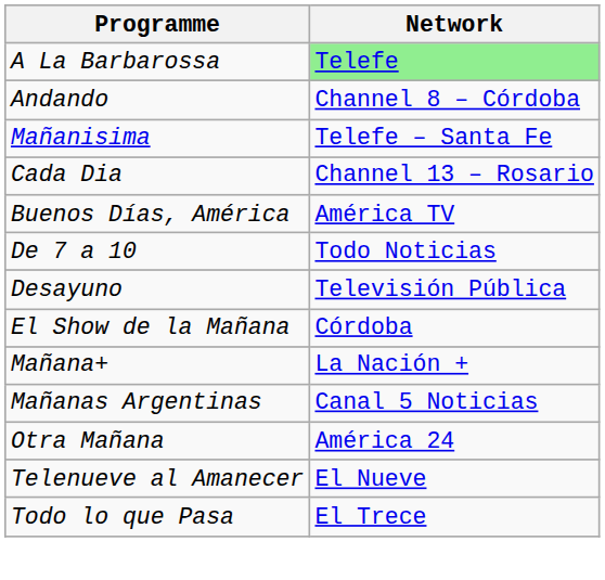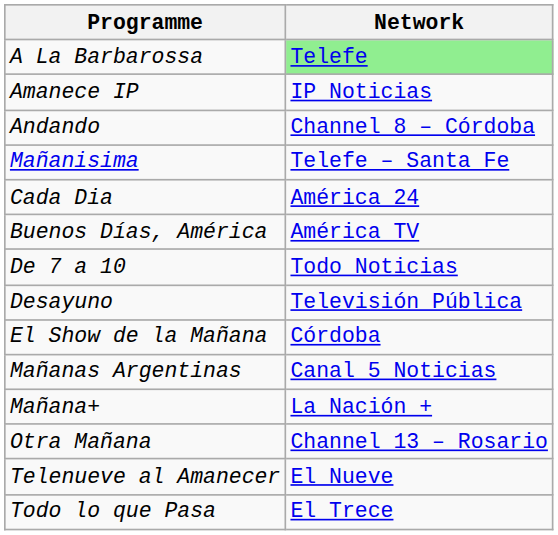 <table class="wikitable">
 <tr>
 <th>Programme</th>
 <th>Network</th>
 </tr>
 <tr>
 <td><em>A La Barbarossa</em></td>
 <td style="background: lightgreen;"><a href='#'>Telefe</a></td>
+</tr>
+<tr>
+<td><em>Amanece IP</em></td>
+<td><a href='#'>IP Noticias</a></td>
 </tr>
 <tr>
 <td><em>Andando</em></td>
 <td><a href='#'>Channel 8 – Córdoba</a></td>
 </tr>
 <tr>
 <td><em><a href='#'>Mañanisima</a></em></td>
 <td><a href='#'>Telefe – Santa Fe</a></td>
 </tr>
 <tr>
 <td><em>Cada Dia</em></td>
-<td><a href='#'>Channel 13 – Rosario</a></td>
+<td><a href='#'>América 24</a></td>
 </tr>
 <tr>
 <td><em>Buenos Días, América</em></td>
 <td><a href='#'>América TV</a></td>
 </tr>
 <tr>
 <td><em>De 7 a 10</em></td>
 <td><a href='#'>Todo Noticias</a></td>
 </tr>
 <tr>
 <td><em>Desayuno</em></td>
 <td><a href='#'>Televisión Pública</a></td>
 </tr>
 <tr>
 <td><em>El Show de la Mañana</em></td>
 <td><a href='#'>Córdoba</a></td>
 </tr>
 <tr>
+<td><em>Mañanas Argentinas</em></td>
+<td><a href='#'>Canal 5 Noticias</a></td>
+</tr>
+<tr>
 <td><em>Mañana+</em></td>
 <td><a href='#'>La Nación +</a></td>
 </tr>
 <tr>
-<td><em>Mañanas Argentinas</em></td>
-<td><a href='#'>Canal 5 Noticias</a></td>
-</tr>
-<tr>
 <td><em>Otra Mañana</em></td>
-<td><a href='#'>América 24</a></td>
+<td><a href='#'>Channel 13 – Rosario</a></td>
 </tr>
 <tr>
 <td><em>Telenueve al Amanecer</em></td>
 <td><a href='#'>El Nueve</a></td>
 </tr>
 <tr>
 <td><em>Todo lo que Pasa</em></td>
 <td><a href='#'>El Trece</a></td>
 </tr>
 </table>
